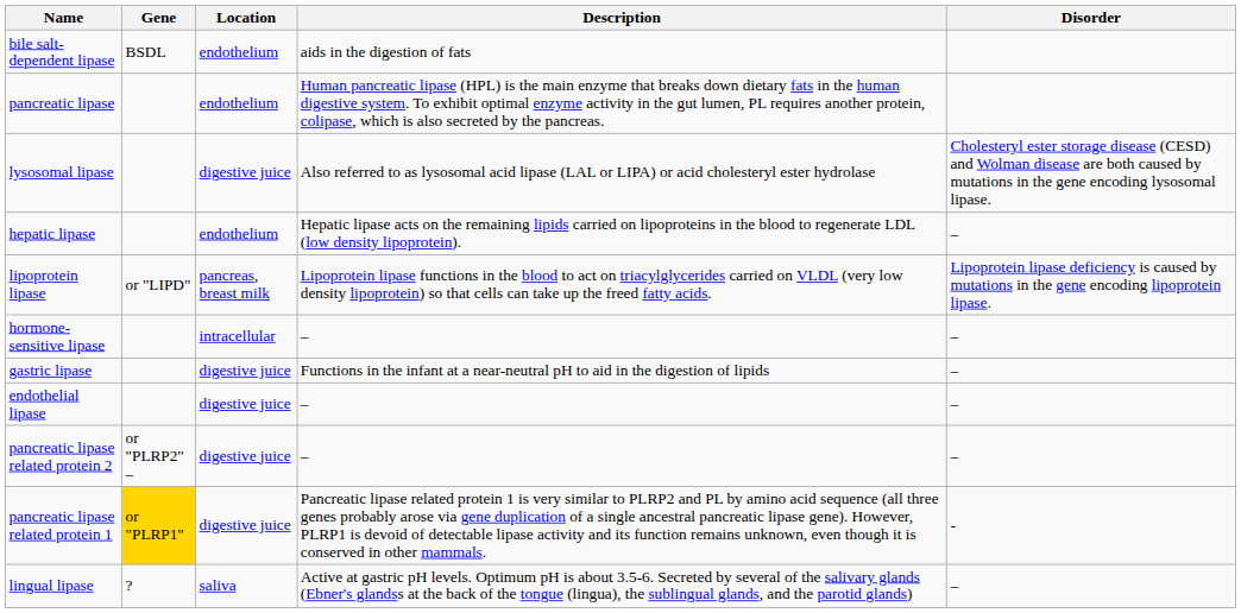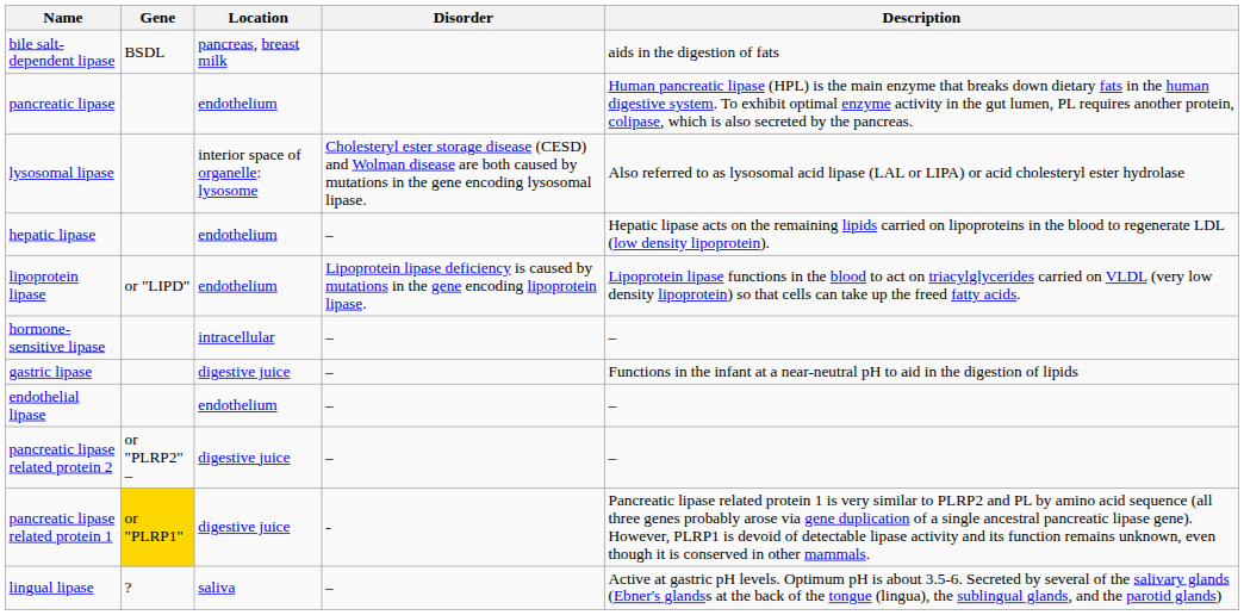 <table class="wikitable">
 <tr>
 <th>Name</th>
 <th>Gene</th>
 <th>Location</th>
+<th>Disorder</th>
 <th>Description</th>
-<th>Disorder</th>
 </tr>
 <tr>
 <td><a href='#'>bile salt-dependent lipase</a></td>
 <td>BSDL</td>
-<td><a href='#'>endothelium</a></td>
+<td><a href='#'>pancreas</a>, <a href='#'>breast milk</a></td>
+<td></td>
 <td>aids in the digestion of fats</td>
-<td></td>
 </tr>
 <tr>
 <td><a href='#'>pancreatic lipase</a></td>
 <td></td>
 <td><a href='#'>endothelium</a></td>
+<td></td>
 <td><a href='#'>Human pancreatic lipase</a> (HPL) is the main enzyme that breaks down dietary <a href='#'>fats</a> in the <a href='#'>human</a> <a href='#'>digestive system</a>. To exhibit optimal <a href='#'>enzyme</a> activity in the gut lumen, PL requires another protein, <a href='#'>colipase</a>, which is also secreted by the pancreas.</td>
-<td></td>
 </tr>
 <tr>
 <td><a href='#'>lysosomal lipase</a></td>
 <td></td>
-<td><a href='#'>digestive juice</a></td>
+<td>interior space of <a href='#'>organelle</a>: <a href='#'>lysosome</a></td>
+<td><a href='#'>Cholesteryl ester storage disease</a> (CESD) and <a href='#'>Wolman disease</a> are both caused by mutations in the gene encoding lysosomal lipase.</td>
 <td>Also referred to as lysosomal acid lipase (LAL or LIPA) or acid cholesteryl ester hydrolase</td>
-<td><a href='#'>Cholesteryl ester storage disease</a> (CESD) and <a href='#'>Wolman disease</a> are both caused by mutations in the gene encoding lysosomal lipase.</td>
 </tr>
 <tr>
 <td><a href='#'>hepatic lipase</a></td>
 <td></td>
 <td><a href='#'>endothelium</a></td>
+<td>–</td>
 <td>Hepatic lipase acts on the remaining <a href='#'>lipids</a> carried on lipoproteins in the blood to regenerate LDL (<a href='#'>low density lipoprotein</a>).</td>
-<td>–</td>
 </tr>
 <tr>
 <td><a href='#'>lipoprotein lipase</a></td>
 <td> or "LIPD"</td>
-<td><a href='#'>pancreas</a>, <a href='#'>breast milk</a></td>
+<td><a href='#'>endothelium</a></td>
+<td><a href='#'>Lipoprotein lipase deficiency</a> is caused by <a href='#'>mutations</a> in the <a href='#'>gene</a> encoding  <a href='#'>lipoprotein lipase</a>.</td>
 <td><a href='#'>Lipoprotein lipase</a> functions in the <a href='#'>blood</a> to act on <a href='#'>triacylglycerides</a> carried on <a href='#'>VLDL</a> (very low density <a href='#'>lipoprotein</a>) so that cells can take up the freed <a href='#'>fatty acids</a>.</td>
-<td><a href='#'>Lipoprotein lipase deficiency</a> is caused by <a href='#'>mutations</a> in the <a href='#'>gene</a> encoding  <a href='#'>lipoprotein lipase</a>.</td>
 </tr>
 <tr>
 <td><a href='#'>hormone-sensitive lipase</a></td>
 <td></td>
 <td><a href='#'>intracellular</a></td>
 <td>–</td>
 <td>–</td>
 </tr>
 <tr>
 <td><a href='#'>gastric lipase</a></td>
 <td></td>
 <td><a href='#'>digestive juice</a></td>
+<td>–</td>
 <td>Functions in the infant at a near-neutral pH to aid in the digestion of lipids</td>
-<td>–</td>
 </tr>
 <tr>
 <td><a href='#'>endothelial lipase</a></td>
 <td></td>
-<td><a href='#'>digestive juice</a></td>
+<td><a href='#'>endothelium</a></td>
 <td>–</td>
 <td>–</td>
 </tr>
 <tr>
 <td><a href='#'>pancreatic lipase related protein 2</a></td>
 <td> or "PLRP2" –</td>
 <td><a href='#'>digestive juice</a></td>
 <td>–</td>
 <td>–</td>
 </tr>
 <tr>
 <td><a href='#'>pancreatic lipase related protein 1</a></td>
 <td style="background: gold;"> or "PLRP1"</td>
 <td><a href='#'>digestive juice</a></td>
+<td>-</td>
 <td>Pancreatic lipase related protein 1 is very similar to PLRP2 and PL by amino acid sequence (all three genes probably arose via <a href='#'>gene duplication</a> of a single ancestral pancreatic lipase gene). However, PLRP1 is devoid of detectable lipase activity and its function remains unknown, even though it is conserved in other <a href='#'>mammals</a>.</td>
-<td>-</td>
 </tr>
 <tr>
 <td><a href='#'>lingual lipase</a></td>
 <td>?</td>
 <td><a href='#'>saliva</a></td>
+<td>–</td>
 <td>Active at gastric pH levels. Optimum pH is about 3.5-6. Secreted by several of the <a href='#'>salivary glands</a> (<a href='#'>Ebner's glands</a>s at the back of the <a href='#'>tongue</a> (lingua), the <a href='#'>sublingual glands</a>, and the <a href='#'>parotid glands</a>)</td>
-<td>–</td>
 </tr>
 </table>
